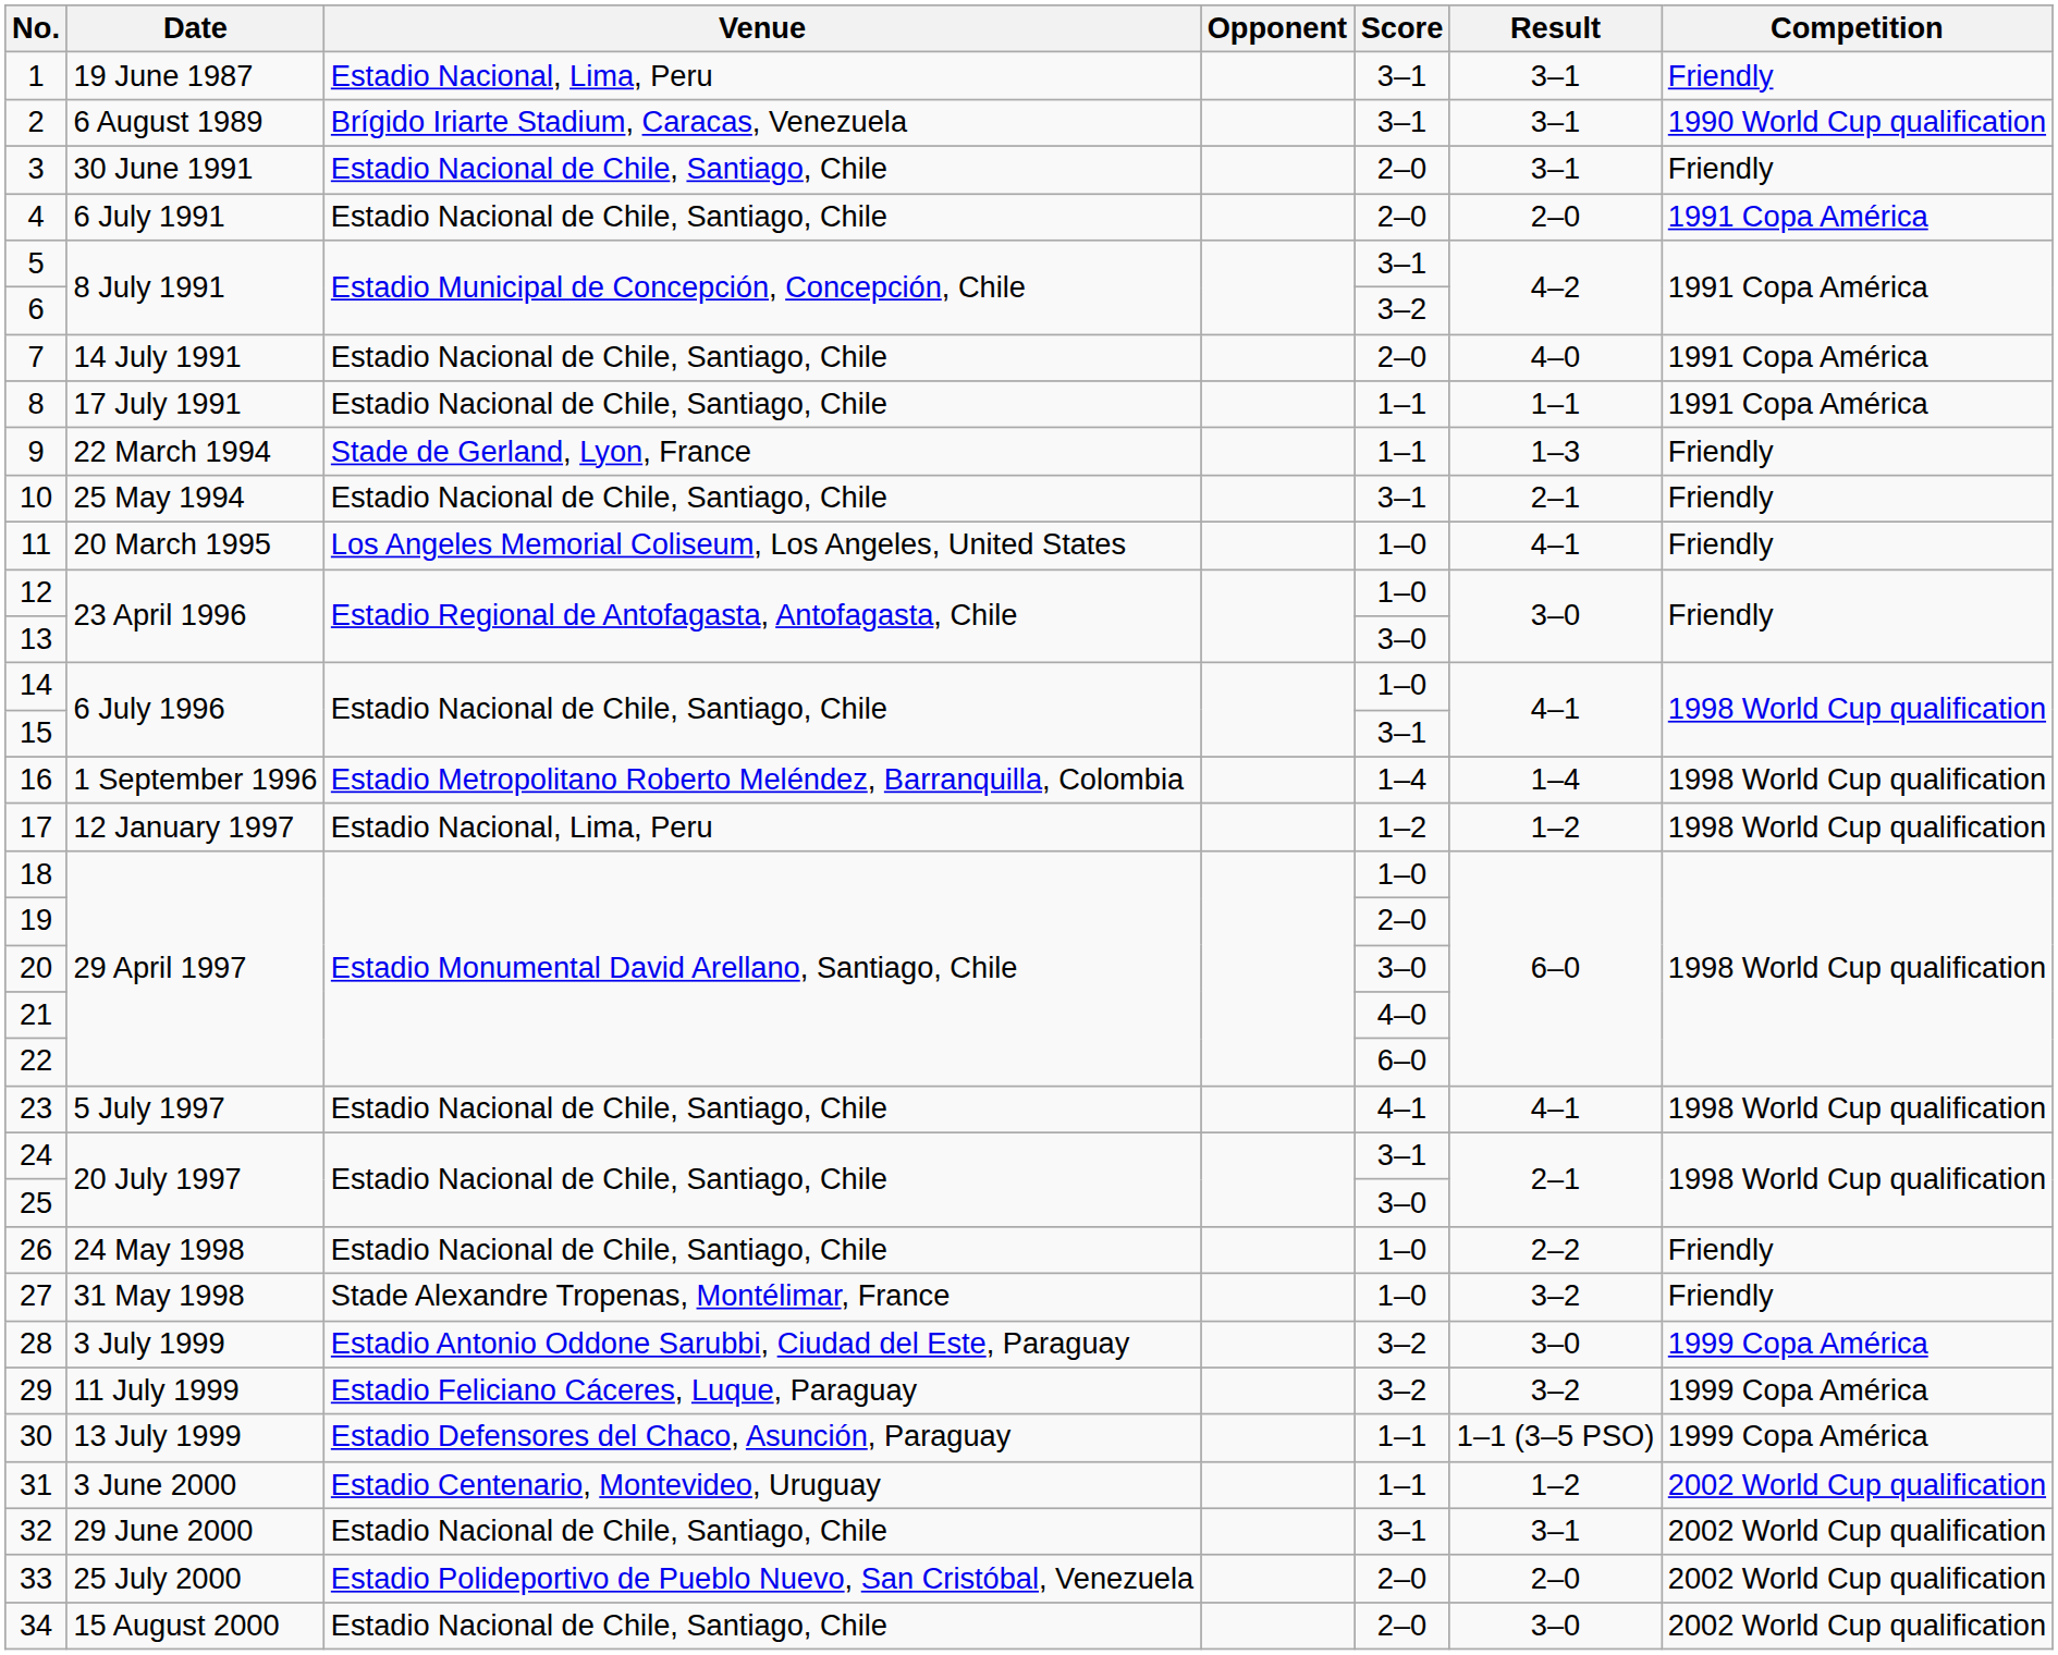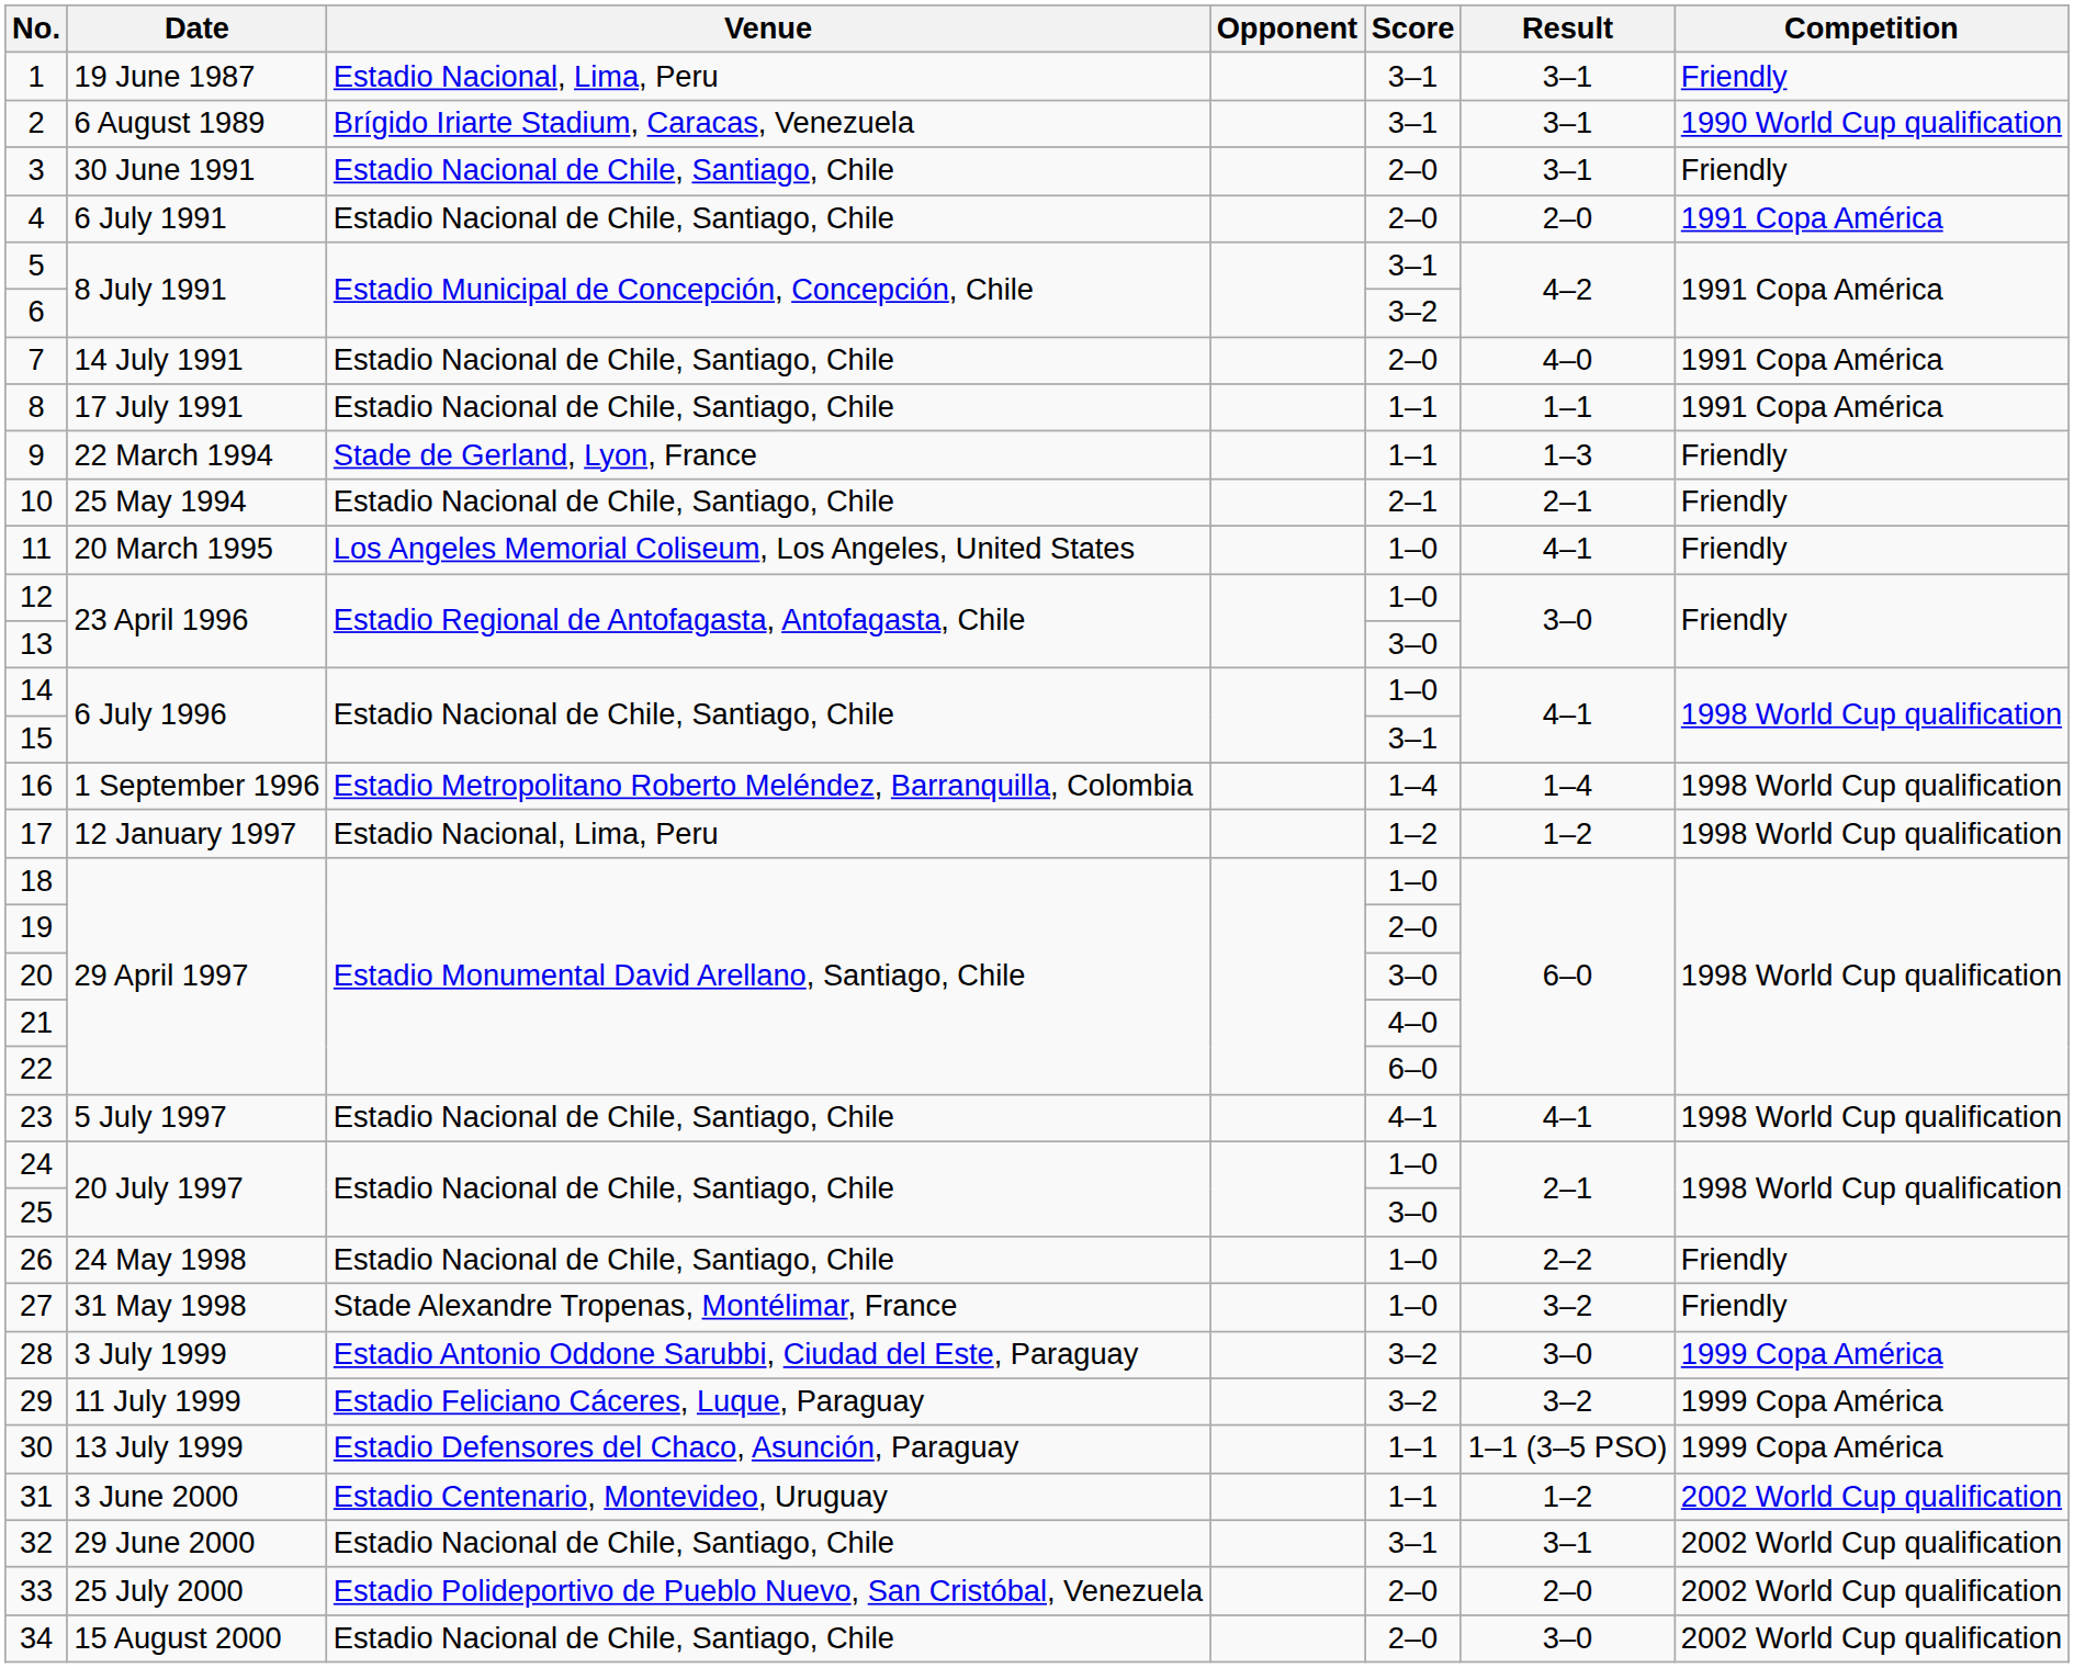 <table class="wikitable sortable">
 <tr>
 <th scope="col">No.</th>
 <th scope="col">Date</th>
 <th scope="col">Venue</th>
 <th scope="col">Opponent</th>
 <th scope="col">Score</th>
 <th scope="col">Result</th>
 <th scope="col">Competition</th>
 </tr>
 <tr>
 <td align="center">1</td>
 <td>19 June 1987</td>
 <td><a href='#'>Estadio Nacional</a>, <a href='#'>Lima</a>, Peru</td>
 <td></td>
 <td align="center">3–1</td>
 <td align="center">3–1</td>
 <td><a href='#'>Friendly</a></td>
 </tr>
 <tr>
 <td align="center">2</td>
 <td>6 August 1989</td>
 <td><a href='#'>Brígido Iriarte Stadium</a>, <a href='#'>Caracas</a>, Venezuela</td>
 <td></td>
 <td align="center">3–1</td>
 <td align="center">3–1</td>
 <td><a href='#'>1990 World Cup qualification</a></td>
 </tr>
 <tr>
 <td align="center">3</td>
 <td>30 June 1991</td>
 <td><a href='#'>Estadio Nacional de Chile</a>, <a href='#'>Santiago</a>, Chile</td>
 <td></td>
 <td align="center">2–0</td>
 <td align="center">3–1</td>
 <td>Friendly</td>
 </tr>
 <tr>
 <td align="center">4</td>
 <td>6 July 1991</td>
 <td>Estadio Nacional de Chile, Santiago, Chile</td>
 <td></td>
 <td align="center">2–0</td>
 <td align="center">2–0</td>
 <td><a href='#'>1991 Copa América</a></td>
 </tr>
 <tr>
 <td align="center">5</td>
 <td rowspan="2">8 July 1991</td>
 <td rowspan="2"><a href='#'>Estadio Municipal de Concepción</a>, <a href='#'>Concepción</a>, Chile</td>
 <td rowspan="2"></td>
 <td align="center">3–1</td>
 <td rowspan="2" style="text-align:center">4–2</td>
 <td rowspan="2">1991 Copa América</td>
 </tr>
 <tr>
 <td align="center">6</td>
 <td align="center">3–2</td>
 </tr>
 <tr>
 <td align="center">7</td>
 <td>14 July 1991</td>
 <td>Estadio Nacional de Chile, Santiago, Chile</td>
 <td></td>
 <td align="center">2–0</td>
 <td align="center">4–0</td>
 <td>1991 Copa América</td>
 </tr>
 <tr>
 <td align="center">8</td>
 <td>17 July 1991</td>
 <td>Estadio Nacional de Chile, Santiago, Chile</td>
 <td></td>
 <td align="center">1–1</td>
 <td align="center">1–1</td>
 <td>1991 Copa América</td>
 </tr>
 <tr>
 <td align="center">9</td>
 <td>22 March 1994</td>
 <td><a href='#'>Stade de Gerland</a>, <a href='#'>Lyon</a>, France</td>
 <td></td>
 <td align="center">1–1</td>
 <td align="center">1–3</td>
 <td>Friendly</td>
 </tr>
 <tr>
 <td align="center">10</td>
 <td>25 May 1994</td>
 <td>Estadio Nacional de Chile, Santiago, Chile</td>
 <td></td>
-<td align="center">3–1</td>
+<td align="center">2–1</td>
 <td align="center">2–1</td>
 <td>Friendly</td>
 </tr>
 <tr>
 <td align="center">11</td>
 <td>20 March 1995</td>
 <td><a href='#'>Los Angeles Memorial Coliseum</a>, Los Angeles, United States</td>
 <td></td>
 <td align="center">1–0</td>
 <td align="center">4–1</td>
 <td>Friendly</td>
 </tr>
 <tr>
 <td align="center">12</td>
 <td rowspan="2">23 April 1996</td>
 <td rowspan="2"><a href='#'>Estadio Regional de Antofagasta</a>, <a href='#'>Antofagasta</a>, Chile</td>
 <td rowspan="2"></td>
 <td align="center">1–0</td>
 <td rowspan="2" style="text-align:center">3–0</td>
 <td rowspan="2">Friendly</td>
 </tr>
 <tr>
 <td align="center">13</td>
 <td align="center">3–0</td>
 </tr>
 <tr>
 <td align="center">14</td>
 <td rowspan="2">6 July 1996</td>
 <td rowspan="2">Estadio Nacional de Chile, Santiago, Chile</td>
 <td rowspan="2"></td>
 <td align="center">1–0</td>
 <td rowspan="2" style="text-align:center">4–1</td>
 <td rowspan="2"><a href='#'>1998 World Cup qualification</a></td>
 </tr>
 <tr>
 <td align="center">15</td>
 <td align="center">3–1</td>
 </tr>
 <tr>
 <td align="center">16</td>
 <td>1 September 1996</td>
 <td><a href='#'>Estadio Metropolitano Roberto Meléndez</a>, <a href='#'>Barranquilla</a>, Colombia</td>
 <td></td>
 <td align="center">1–4</td>
 <td align="center">1–4</td>
 <td>1998 World Cup qualification</td>
 </tr>
 <tr>
 <td align="center">17</td>
 <td>12 January 1997</td>
 <td>Estadio Nacional, Lima, Peru</td>
 <td></td>
 <td align="center">1–2</td>
 <td align="center">1–2</td>
 <td>1998 World Cup qualification</td>
 </tr>
 <tr>
 <td align="center">18</td>
 <td rowspan="5">29 April 1997</td>
 <td rowspan="5"><a href='#'>Estadio Monumental David Arellano</a>, Santiago, Chile</td>
 <td rowspan="5"></td>
 <td align="center">1–0</td>
 <td rowspan="5" style="text-align:center">6–0</td>
 <td rowspan="5">1998 World Cup qualification</td>
 </tr>
 <tr>
 <td align="center">19</td>
 <td align="center">2–0</td>
 </tr>
 <tr>
 <td align="center">20</td>
 <td align="center">3–0</td>
 </tr>
 <tr>
 <td align="center">21</td>
 <td align="center">4–0</td>
 </tr>
 <tr>
 <td align="center">22</td>
 <td align="center">6–0</td>
 </tr>
 <tr>
 <td align="center">23</td>
 <td>5 July 1997</td>
 <td>Estadio Nacional de Chile, Santiago, Chile</td>
 <td></td>
 <td align="center">4–1</td>
 <td align="center">4–1</td>
 <td>1998 World Cup qualification</td>
 </tr>
 <tr>
 <td align="center">24</td>
 <td rowspan="2">20 July 1997</td>
 <td rowspan="2">Estadio Nacional de Chile, Santiago, Chile</td>
 <td rowspan="2"></td>
-<td align="center">3–1</td>
+<td align="center">1–0</td>
 <td rowspan="2" style="text-align:center">2–1</td>
 <td rowspan="2">1998 World Cup qualification</td>
 </tr>
 <tr>
 <td align="center">25</td>
 <td align="center">3–0</td>
 </tr>
 <tr>
 <td align="center">26</td>
 <td>24 May 1998</td>
 <td>Estadio Nacional de Chile, Santiago, Chile</td>
 <td></td>
 <td align="center">1–0</td>
 <td align="center">2–2</td>
 <td>Friendly</td>
 </tr>
 <tr>
 <td align="center">27</td>
 <td>31 May 1998</td>
 <td>Stade Alexandre Tropenas, <a href='#'>Montélimar</a>, France</td>
 <td></td>
 <td align="center">1–0</td>
 <td align="center">3–2</td>
 <td>Friendly</td>
 </tr>
 <tr>
 <td align="center">28</td>
 <td>3 July 1999</td>
 <td><a href='#'>Estadio Antonio Oddone Sarubbi</a>, <a href='#'>Ciudad del Este</a>, Paraguay</td>
 <td></td>
 <td align="center">3–2</td>
 <td align="center">3–0</td>
 <td><a href='#'>1999 Copa América</a></td>
 </tr>
 <tr>
 <td align="center">29</td>
 <td>11 July 1999</td>
 <td><a href='#'>Estadio Feliciano Cáceres</a>, <a href='#'>Luque</a>, Paraguay</td>
 <td></td>
 <td align="center">3–2</td>
 <td align="center">3–2</td>
 <td>1999 Copa América</td>
 </tr>
 <tr>
 <td align="center">30</td>
 <td>13 July 1999</td>
 <td><a href='#'>Estadio Defensores del Chaco</a>, <a href='#'>Asunción</a>, Paraguay</td>
 <td></td>
 <td align="center">1–1</td>
 <td align="center">1–1 (3–5 PSO)</td>
 <td>1999 Copa América</td>
 </tr>
 <tr>
 <td align="center">31</td>
 <td>3 June 2000</td>
 <td><a href='#'>Estadio Centenario</a>, <a href='#'>Montevideo</a>, Uruguay</td>
 <td></td>
 <td align="center">1–1</td>
 <td align="center">1–2</td>
 <td><a href='#'>2002 World Cup qualification</a></td>
 </tr>
 <tr>
 <td align="center">32</td>
 <td>29 June 2000</td>
 <td>Estadio Nacional de Chile, Santiago, Chile</td>
 <td></td>
 <td align="center">3–1</td>
 <td align="center">3–1</td>
 <td>2002 World Cup qualification</td>
 </tr>
 <tr>
 <td align="center">33</td>
 <td>25 July 2000</td>
 <td><a href='#'>Estadio Polideportivo de Pueblo Nuevo</a>, <a href='#'>San Cristóbal</a>, Venezuela</td>
 <td></td>
 <td align="center">2–0</td>
 <td align="center">2–0</td>
 <td>2002 World Cup qualification</td>
 </tr>
 <tr>
 <td align="center">34</td>
 <td>15 August 2000</td>
 <td>Estadio Nacional de Chile, Santiago, Chile</td>
 <td></td>
 <td align="center">2–0</td>
 <td align="center">3–0</td>
 <td>2002 World Cup qualification</td>
 </tr>
 </table>
